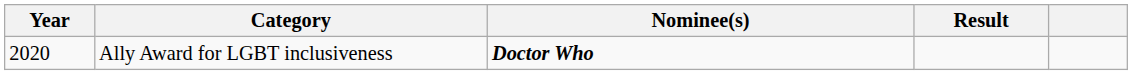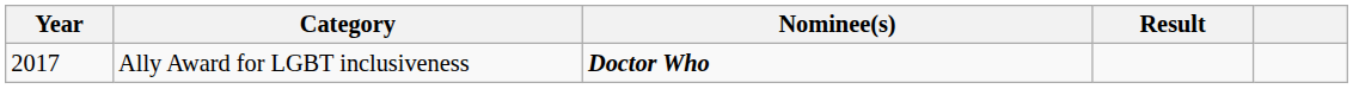 <table class="wikitable" style="width:70%">
 <tr>
 <th style="width:8%">Year</th>
 <th style="width:35%">Category</th>
 <th style="width:38%">Nominee(s)</th>
 <th style="width:12%">Result</th>
 <th style="width:7%"></th>
 </tr>
 <tr>
-<td>2020</td>
+<td>2017</td>
 <td>Ally Award for LGBT inclusiveness</td>
 <td><strong><em>Doctor Who</em></strong></td>
 <td></td>
 <td></td>
 </tr>
 </table>
